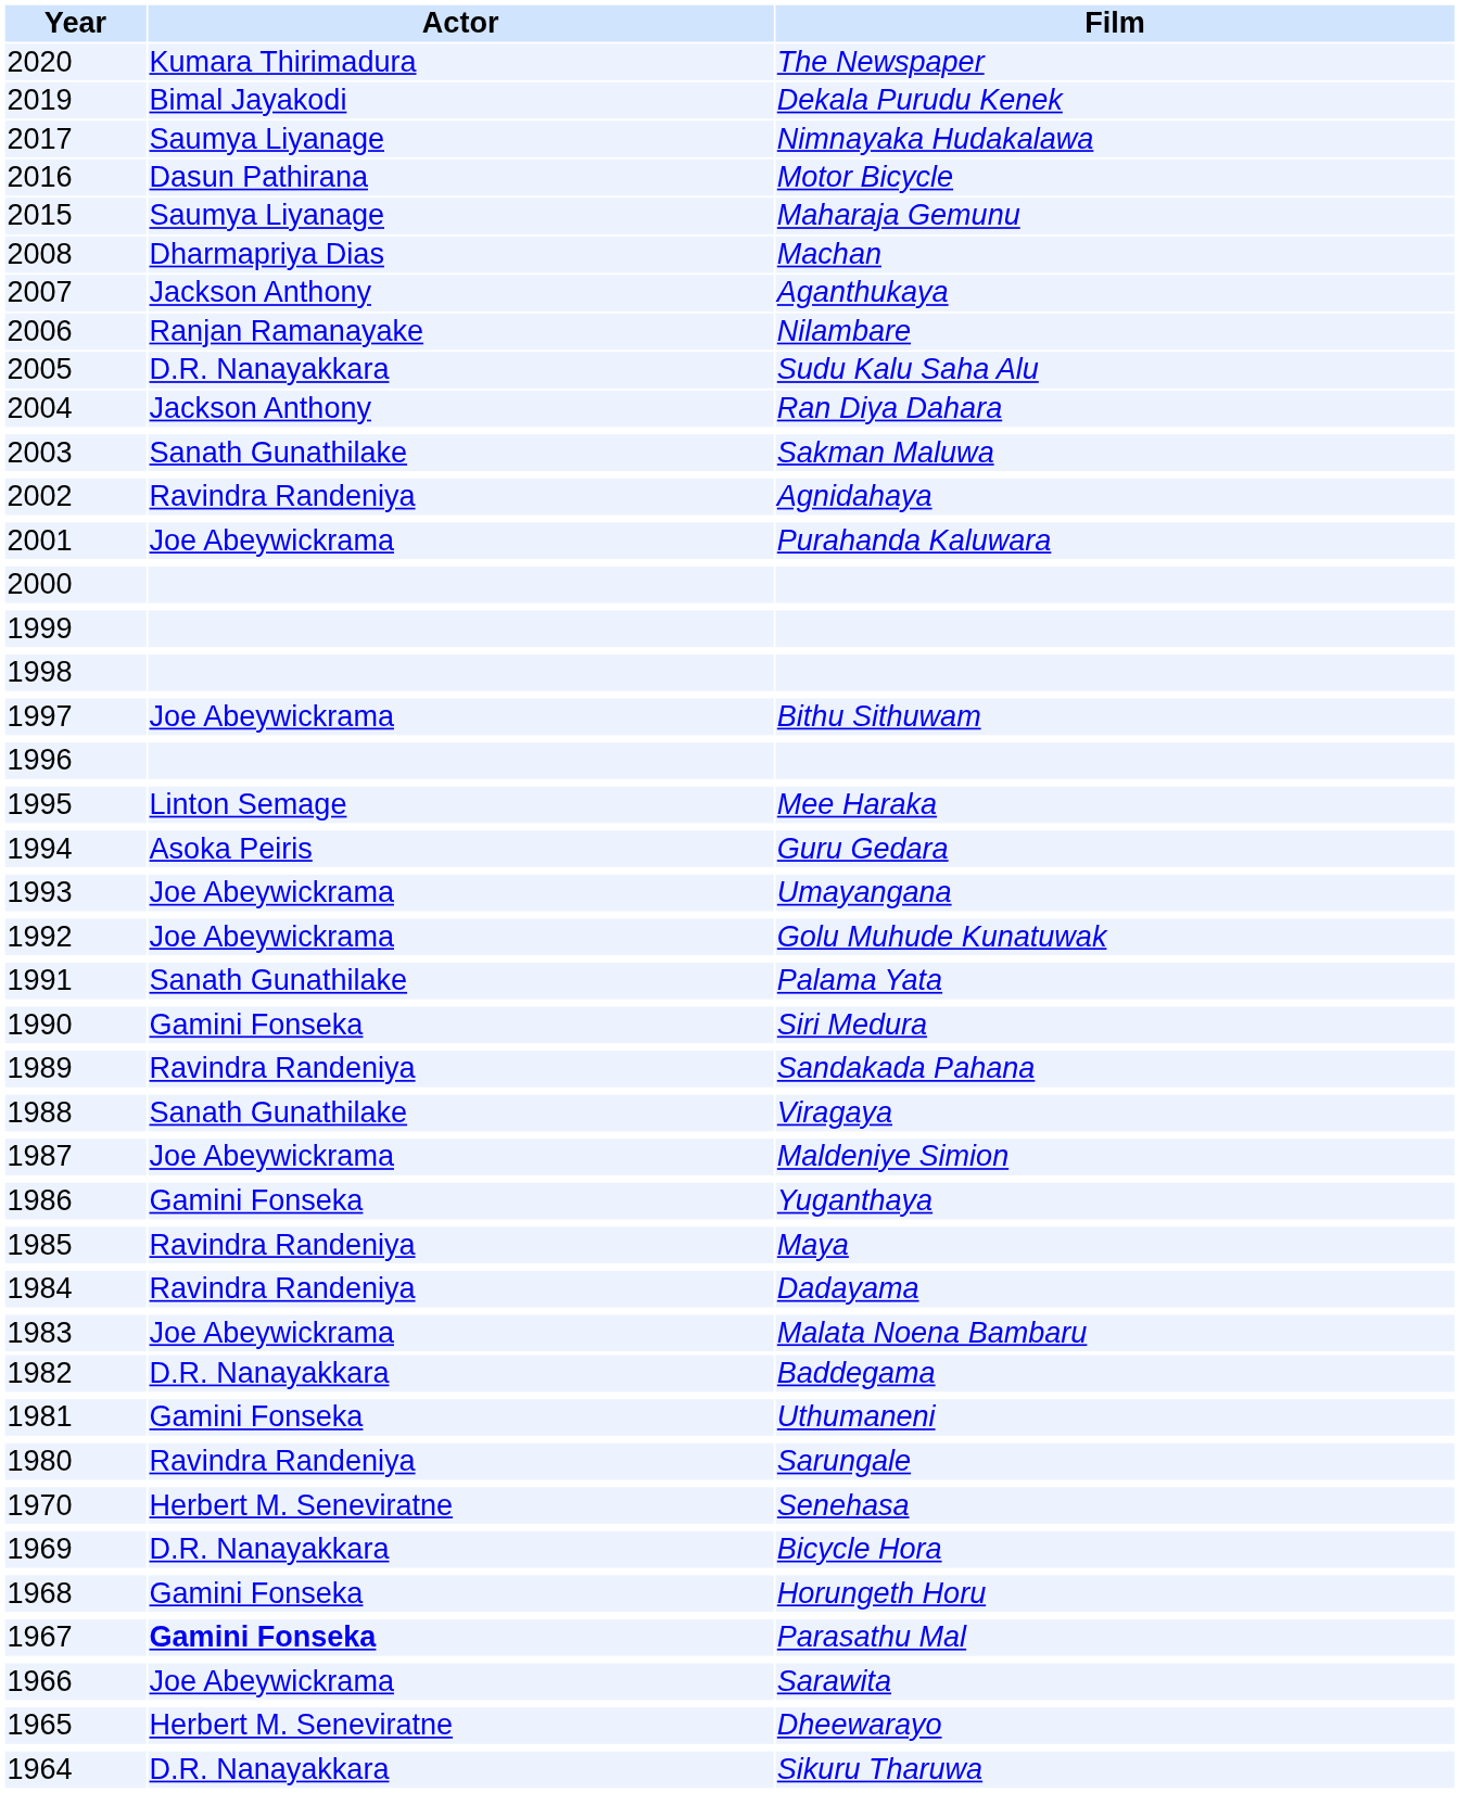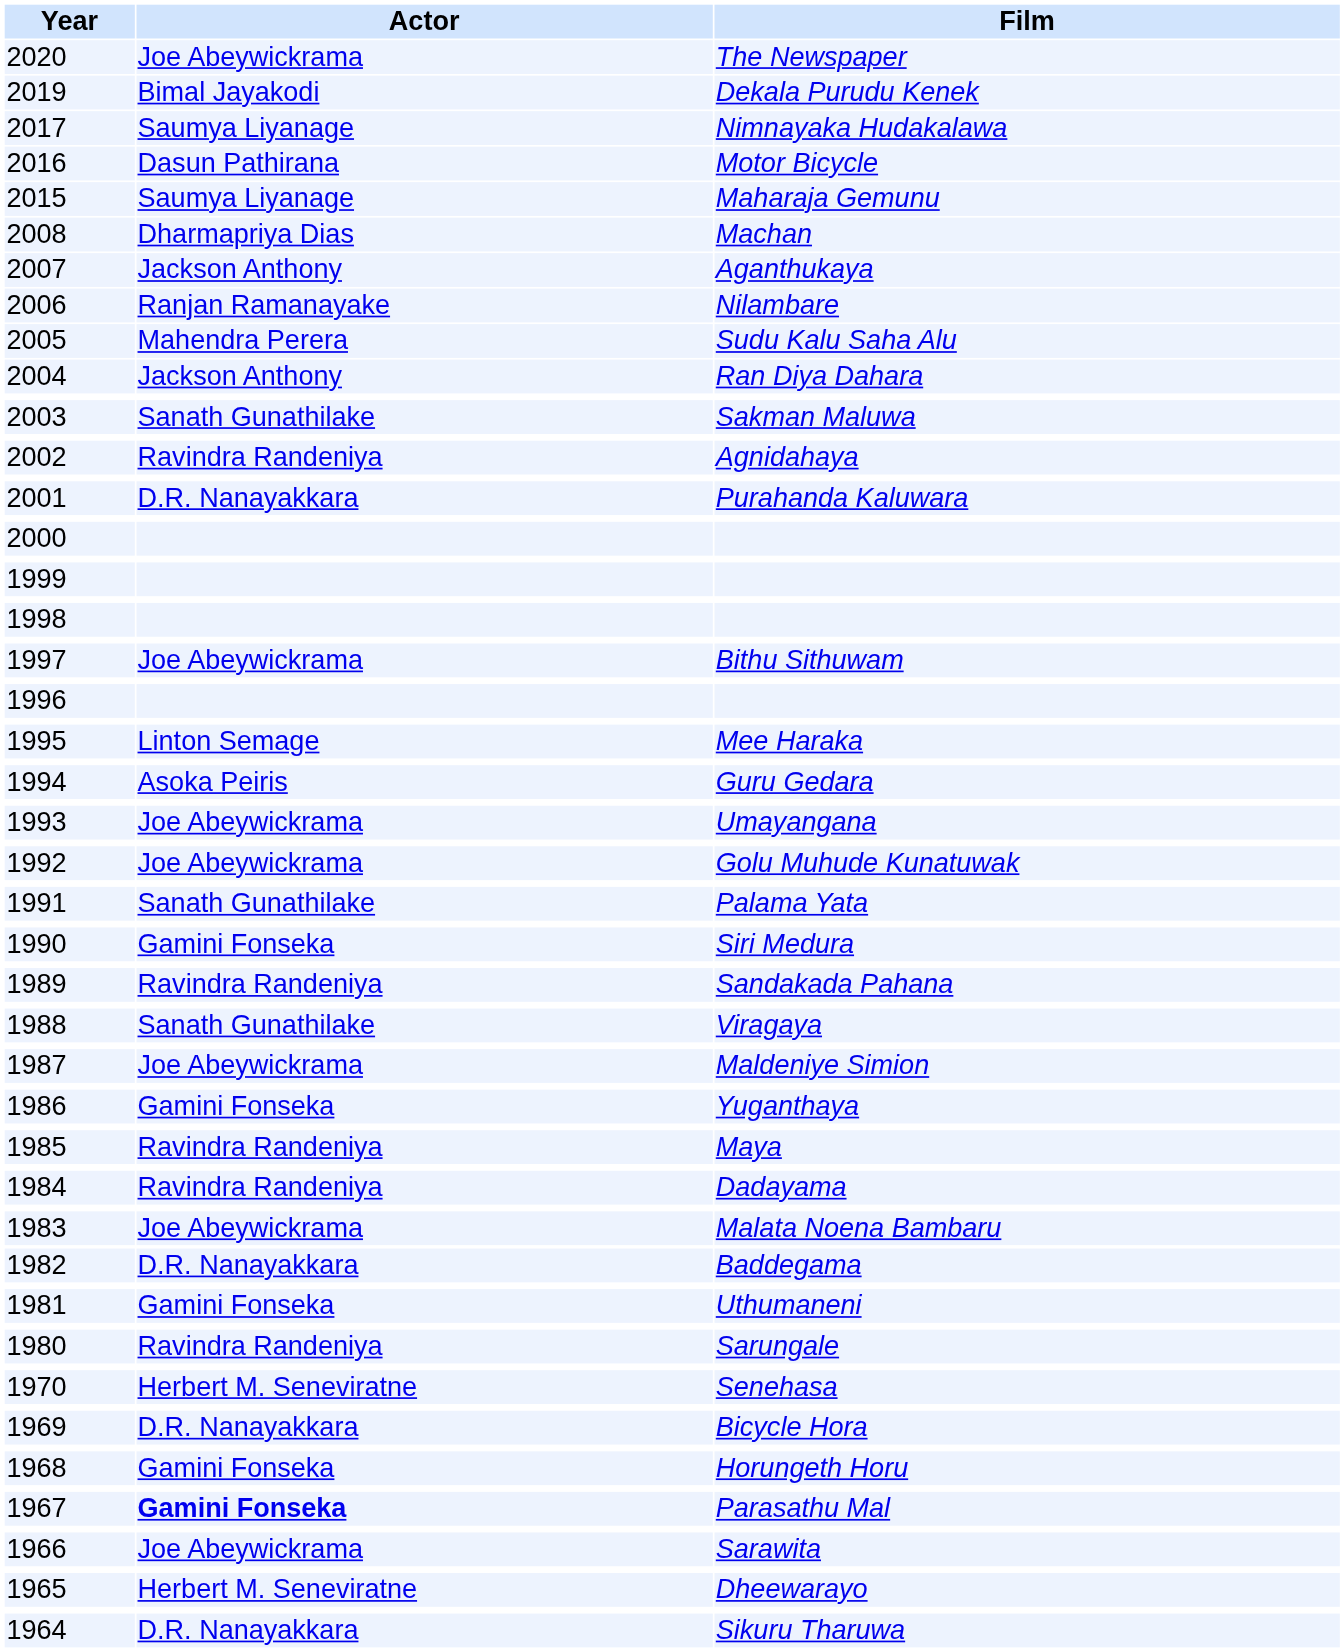 <table cellspacing="1" cellpadding="1" border="0" width="50%">
 <tr bgcolor="#d1e4fd">
 <th>Year</th>
 <th>Actor</th>
 <th>Film</th>
 </tr>
 <tr bgcolor=#edf3fe>
 <td>2020</td>
-<td><a href='#'>Kumara Thirimadura</a></td>
+<td><a href='#'>Joe Abeywickrama</a></td>
 <td><em><a href='#'>The Newspaper</a></em></td>
 </tr>
 <tr bgcolor=#edf3fe>
 <td>2019</td>
 <td><a href='#'>Bimal Jayakodi</a></td>
 <td><em><a href='#'>Dekala Purudu Kenek</a></em></td>
 </tr>
 <tr bgcolor=#edf3fe>
 <td>2017</td>
 <td><a href='#'>Saumya Liyanage</a></td>
 <td><em><a href='#'>Nimnayaka Hudakalawa</a></em></td>
 </tr>
 <tr bgcolor=#edf3fe>
 <td>2016</td>
 <td><a href='#'>Dasun Pathirana</a></td>
 <td><em><a href='#'>Motor Bicycle</a></em></td>
 </tr>
 <tr bgcolor=#edf3fe>
 <td>2015</td>
 <td><a href='#'>Saumya Liyanage</a></td>
 <td><em><a href='#'>Maharaja Gemunu</a></em></td>
 </tr>
 <tr bgcolor=#edf3fe>
 <td>2008</td>
 <td><a href='#'>Dharmapriya Dias</a></td>
 <td><em><a href='#'>Machan</a></em></td>
 </tr>
 <tr bgcolor=#edf3fe>
 <td>2007</td>
 <td><a href='#'>Jackson Anthony</a></td>
 <td><em><a href='#'>Aganthukaya</a></em></td>
 </tr>
 <tr bgcolor=#edf3fe>
 <td>2006</td>
 <td><a href='#'>Ranjan Ramanayake</a></td>
 <td><em><a href='#'>Nilambare</a></em></td>
 </tr>
 <tr bgcolor=#edf3fe>
 <td>2005</td>
-<td><a href='#'>D.R. Nanayakkara</a></td>
+<td><a href='#'>Mahendra Perera</a></td>
 <td><em><a href='#'>Sudu Kalu Saha Alu</a></em></td>
 </tr>
 <tr bgcolor=#edf3fe>
 <td>2004</td>
 <td><a href='#'>Jackson Anthony</a></td>
 <td><em><a href='#'>Ran Diya Dahara</a></em></td>
 </tr>
 <tr>
 <td></td>
 </tr>
 <tr bgcolor=#edf3fe>
 <td>2003</td>
 <td><a href='#'>Sanath Gunathilake</a></td>
 <td><em><a href='#'>Sakman Maluwa</a></em></td>
 </tr>
 <tr>
 <td></td>
 </tr>
 <tr bgcolor=#edf3fe>
 <td>2002</td>
 <td><a href='#'>Ravindra Randeniya</a></td>
 <td><em><a href='#'>Agnidahaya</a></em></td>
 </tr>
 <tr>
 <td></td>
 </tr>
 <tr bgcolor=#edf3fe>
 <td>2001</td>
-<td><a href='#'>Joe Abeywickrama</a></td>
+<td><a href='#'>D.R. Nanayakkara</a></td>
 <td><em><a href='#'>Purahanda Kaluwara</a></em></td>
 </tr>
 <tr>
 <td></td>
 </tr>
 <tr bgcolor=#edf3fe>
 <td>2000</td>
 <td></td>
 <td></td>
 </tr>
 <tr>
 <td></td>
 </tr>
 <tr bgcolor=#edf3fe>
 <td>1999</td>
 <td></td>
 <td></td>
 </tr>
 <tr>
 <td></td>
 </tr>
 <tr bgcolor=#edf3fe>
 <td>1998</td>
 <td></td>
 <td></td>
 </tr>
 <tr>
 <td></td>
 </tr>
 <tr bgcolor=#edf3fe>
 <td>1997</td>
 <td><a href='#'>Joe Abeywickrama</a></td>
 <td><em><a href='#'>Bithu Sithuwam</a></em></td>
 </tr>
 <tr>
 <td></td>
 </tr>
 <tr bgcolor=#edf3fe>
 <td>1996</td>
 <td></td>
 <td></td>
 </tr>
 <tr>
 <td></td>
 </tr>
 <tr bgcolor=#edf3fe>
 <td>1995</td>
 <td><a href='#'>Linton Semage</a></td>
 <td><em><a href='#'>Mee Haraka</a></em></td>
 </tr>
 <tr>
 <td></td>
 </tr>
 <tr bgcolor=#edf3fe>
 <td>1994</td>
 <td><a href='#'>Asoka Peiris</a></td>
 <td><em><a href='#'>Guru Gedara</a></em></td>
 </tr>
 <tr>
 <td></td>
 </tr>
 <tr bgcolor=#edf3fe>
 <td>1993</td>
 <td><a href='#'>Joe Abeywickrama</a></td>
 <td><em><a href='#'>Umayangana</a></em></td>
 </tr>
 <tr>
 <td></td>
 </tr>
 <tr bgcolor=#edf3fe>
 <td>1992</td>
 <td><a href='#'>Joe Abeywickrama</a></td>
 <td><em><a href='#'>Golu Muhude Kunatuwak</a></em></td>
 </tr>
 <tr>
 <td></td>
 </tr>
 <tr bgcolor=#edf3fe>
 <td>1991</td>
 <td><a href='#'>Sanath Gunathilake</a></td>
 <td><em><a href='#'>Palama Yata</a></em></td>
 </tr>
 <tr>
 <td></td>
 </tr>
 <tr bgcolor=#edf3fe>
 <td>1990</td>
 <td><a href='#'>Gamini Fonseka</a></td>
 <td><em><a href='#'>Siri Medura</a></em></td>
 </tr>
 <tr>
 <td></td>
 </tr>
 <tr bgcolor=#edf3fe>
 <td>1989</td>
 <td><a href='#'>Ravindra Randeniya</a></td>
 <td><em><a href='#'>Sandakada Pahana</a></em></td>
 </tr>
 <tr>
 <td></td>
 </tr>
 <tr bgcolor=#edf3fe>
 <td>1988</td>
 <td><a href='#'>Sanath Gunathilake</a></td>
 <td><em><a href='#'>Viragaya</a></em></td>
 </tr>
 <tr>
 <td></td>
 </tr>
 <tr bgcolor=#edf3fe>
 <td>1987</td>
 <td><a href='#'>Joe Abeywickrama</a></td>
 <td><em><a href='#'>Maldeniye Simion</a></em></td>
 </tr>
 <tr>
 <td></td>
 </tr>
 <tr bgcolor=#edf3fe>
 <td>1986</td>
 <td><a href='#'>Gamini Fonseka</a></td>
 <td><em><a href='#'>Yuganthaya</a></em></td>
 </tr>
 <tr>
 <td></td>
 </tr>
 <tr bgcolor=#edf3fe>
 <td>1985</td>
 <td><a href='#'>Ravindra Randeniya</a></td>
 <td><em><a href='#'>Maya</a></em></td>
 </tr>
 <tr>
 <td></td>
 </tr>
 <tr bgcolor=#edf3fe>
 <td>1984</td>
 <td><a href='#'>Ravindra Randeniya</a></td>
 <td><em><a href='#'>Dadayama</a></em></td>
 </tr>
 <tr>
 <td></td>
 </tr>
 <tr bgcolor=#edf3fe>
 <td>1983</td>
 <td><a href='#'>Joe Abeywickrama</a></td>
 <td><em><a href='#'>Malata Noena Bambaru</a></em> </td>
 </tr>
 <tr>
 </tr>
 <tr bgcolor=#edf3fe>
 <td>1982</td>
 <td><a href='#'>D.R. Nanayakkara</a></td>
 <td><em><a href='#'>Baddegama</a></em></td>
 </tr>
 <tr>
 <td></td>
 </tr>
 <tr bgcolor=#edf3fe>
 <td>1981</td>
 <td><a href='#'>Gamini Fonseka</a></td>
 <td><em><a href='#'>Uthumaneni</a></em></td>
 </tr>
 <tr>
 <td></td>
 </tr>
 <tr bgcolor=#edf3fe>
 <td>1980</td>
 <td><a href='#'>Ravindra Randeniya</a></td>
 <td><em><a href='#'>Sarungale</a></em></td>
 </tr>
 <tr>
 <td></td>
 </tr>
 <tr bgcolor=#edf3fe>
 <td>1970</td>
 <td><a href='#'>Herbert M. Seneviratne</a></td>
 <td><em><a href='#'>Senehasa</a></em></td>
 </tr>
 <tr>
 <td></td>
 <td></td>
 </tr>
 <tr bgcolor=#edf3fe>
 <td>1969</td>
 <td><a href='#'>D.R. Nanayakkara</a></td>
 <td><em><a href='#'>Bicycle Hora</a></em></td>
 </tr>
 <tr>
 <td></td>
 <td></td>
 </tr>
 <tr bgcolor=#edf3fe>
 <td>1968</td>
 <td><a href='#'>Gamini Fonseka</a></td>
 <td><em><a href='#'>Horungeth Horu</a></em></td>
 </tr>
 <tr>
 <td></td>
 <td></td>
 </tr>
 <tr bgcolor=#edf3fe>
 <td>1967</td>
 <td><strong><a href='#'>Gamini Fonseka</a></strong></td>
 <td><em><a href='#'>Parasathu Mal</a></em></td>
 </tr>
 <tr>
 <td></td>
 <td></td>
 </tr>
 <tr bgcolor=#edf3fe>
 <td>1966</td>
 <td><a href='#'>Joe Abeywickrama</a></td>
 <td><em><a href='#'>Sarawita</a></em></td>
 </tr>
 <tr>
 <td></td>
 <td></td>
 </tr>
 <tr bgcolor=#edf3fe>
 <td>1965</td>
 <td><a href='#'>Herbert M. Seneviratne</a></td>
 <td><em><a href='#'>Dheewarayo</a></em></td>
 </tr>
 <tr>
 <td></td>
 <td></td>
 </tr>
 <tr bgcolor=#edf3fe>
 <td>1964</td>
 <td><a href='#'>D.R. Nanayakkara</a></td>
 <td><em><a href='#'>Sikuru Tharuwa</a></em></td>
 </tr>
 <tr>
 <td></td>
 </tr>
 </table>
